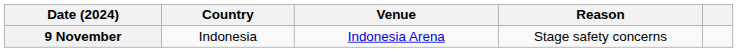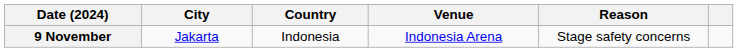 <table class="wikitable plainrowheaders" style="text-align:center;">
 <tr>
 <th scope="col" style="width:12em;">Date (2024)</th>
+<th scope="col" style="width:10em;">City</th>
 <th scope="col" style="width:10em;">Country</th>
 <th scope="col" style="width:16em;">Venue</th>
 <th scope="col" style="width:16em;">Reason</th>
 <th scope="col" style="width:2em;"></th>
 </tr>
 <tr>
 <th scope="row" style="text-align:center;">9 November</th>
+<td><a href='#'>Jakarta</a></td>
 <td>Indonesia</td>
 <td><a href='#'>Indonesia Arena</a></td>
 <td>Stage safety concerns</td>
 <td style="text-align:center;"></td>
 </tr>
 </table>
